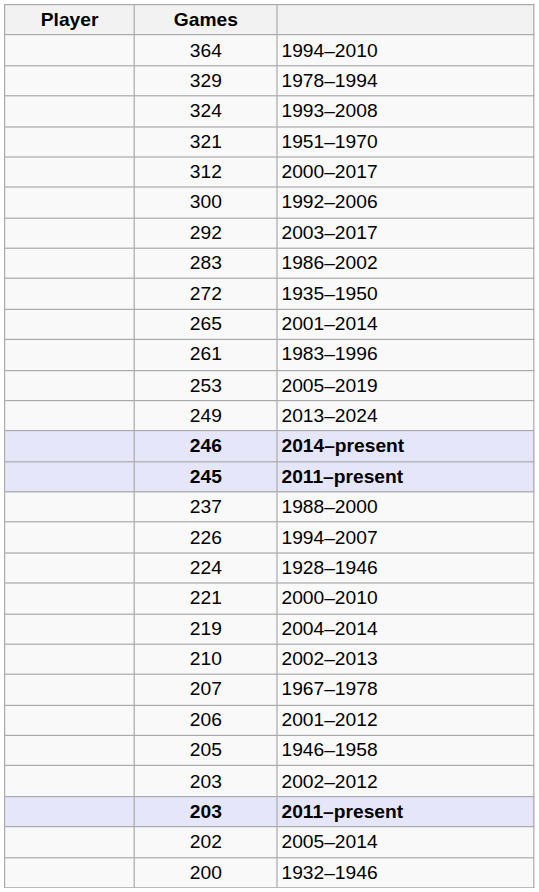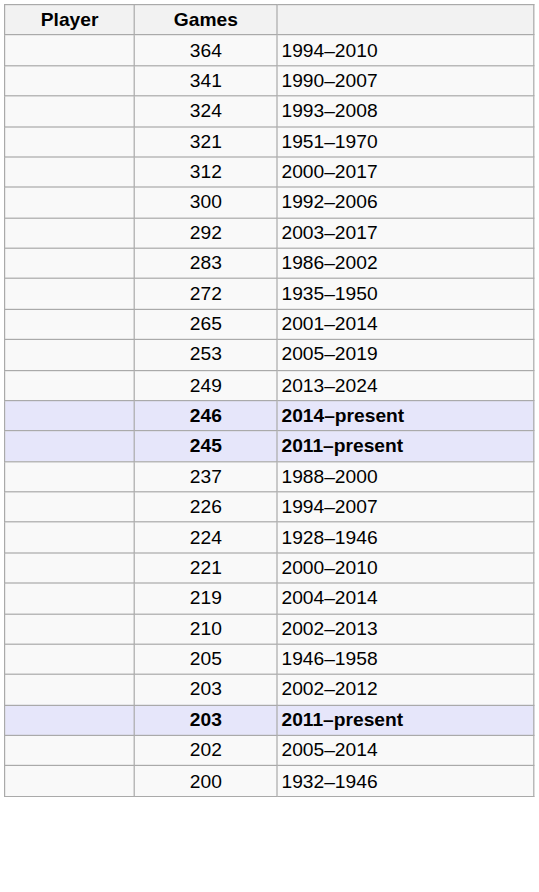 <table class="wikitable sortable" width=35%>
 <tr>
 <th>Player</th>
 <th>Games</th>
 <th></th>
 </tr>
 <tr>
 <td></td>
 <td align=center>364</td>
 <td>1994–2010</td>
 </tr>
 <tr>
 <td></td>
-<td align=center>329</td>
-<td>1978–1994</td>
+<td align=center>341</td>
+<td>1990–2007</td>
 </tr>
 <tr>
 <td></td>
 <td align=center>324</td>
 <td>1993–2008</td>
 </tr>
 <tr>
 <td></td>
 <td align=center>321</td>
 <td>1951–1970</td>
 </tr>
 <tr>
 <td></td>
 <td align=center>312</td>
 <td>2000–2017</td>
 </tr>
 <tr>
 <td></td>
 <td align=center>300</td>
 <td>1992–2006</td>
 </tr>
 <tr>
 <td></td>
 <td align=center>292</td>
 <td>2003–2017</td>
 </tr>
 <tr>
 <td></td>
 <td align=center>283</td>
 <td>1986–2002</td>
 </tr>
 <tr>
 <td></td>
 <td align=center>272</td>
 <td>1935–1950</td>
 </tr>
 <tr>
 <td></td>
 <td align=center>265</td>
 <td>2001–2014</td>
-</tr>
-<tr>
-<td></td>
-<td align=center>261</td>
-<td>1983–1996</td>
 </tr>
 <tr>
 <td></td>
 <td align=center>253</td>
 <td>2005–2019</td>
 </tr>
 <tr>
 <td></td>
 <td align=center>249</td>
 <td>2013–2024</td>
 </tr>
 <tr style=background:#E6E6FA>
 <td><strong></strong></td>
 <td align=center><strong>246</strong></td>
 <td><strong>2014–present</strong></td>
 </tr>
 <tr style=background:#E6E6FA>
 <td><strong></strong></td>
 <td align=center><strong>245</strong></td>
 <td><strong>2011–present</strong></td>
 </tr>
 <tr>
 <td></td>
 <td align=center>237</td>
 <td>1988–2000</td>
 </tr>
 <tr>
 <td></td>
 <td align=center>226</td>
 <td>1994–2007</td>
 </tr>
 <tr>
 <td></td>
 <td align=center>224</td>
 <td>1928–1946</td>
 </tr>
 <tr>
 <td></td>
 <td align=center>221</td>
 <td>2000–2010</td>
 </tr>
 <tr>
 <td></td>
 <td align=center>219</td>
 <td>2004–2014</td>
 </tr>
 <tr>
 <td></td>
 <td align=center>210</td>
 <td>2002–2013</td>
 </tr>
 <tr>
 <td></td>
-<td align=center>207</td>
-<td>1967–1978</td>
-</tr>
-<tr>
-<td></td>
-<td align=center>206</td>
-<td>2001–2012</td>
-</tr>
-<tr>
-<td></td>
 <td align=center>205</td>
 <td>1946–1958</td>
 </tr>
 <tr>
 <td></td>
 <td align=center>203</td>
 <td>2002–2012</td>
 </tr>
 <tr style=background:#E6E6FA>
 <td><strong></strong></td>
 <td align=center><strong>203</strong></td>
 <td><strong>2011–present</strong></td>
 </tr>
 <tr>
 <td></td>
 <td align=center>202</td>
 <td>2005–2014</td>
 </tr>
 <tr>
 <td></td>
 <td align=center>200</td>
 <td>1932–1946</td>
 </tr>
 </table>
